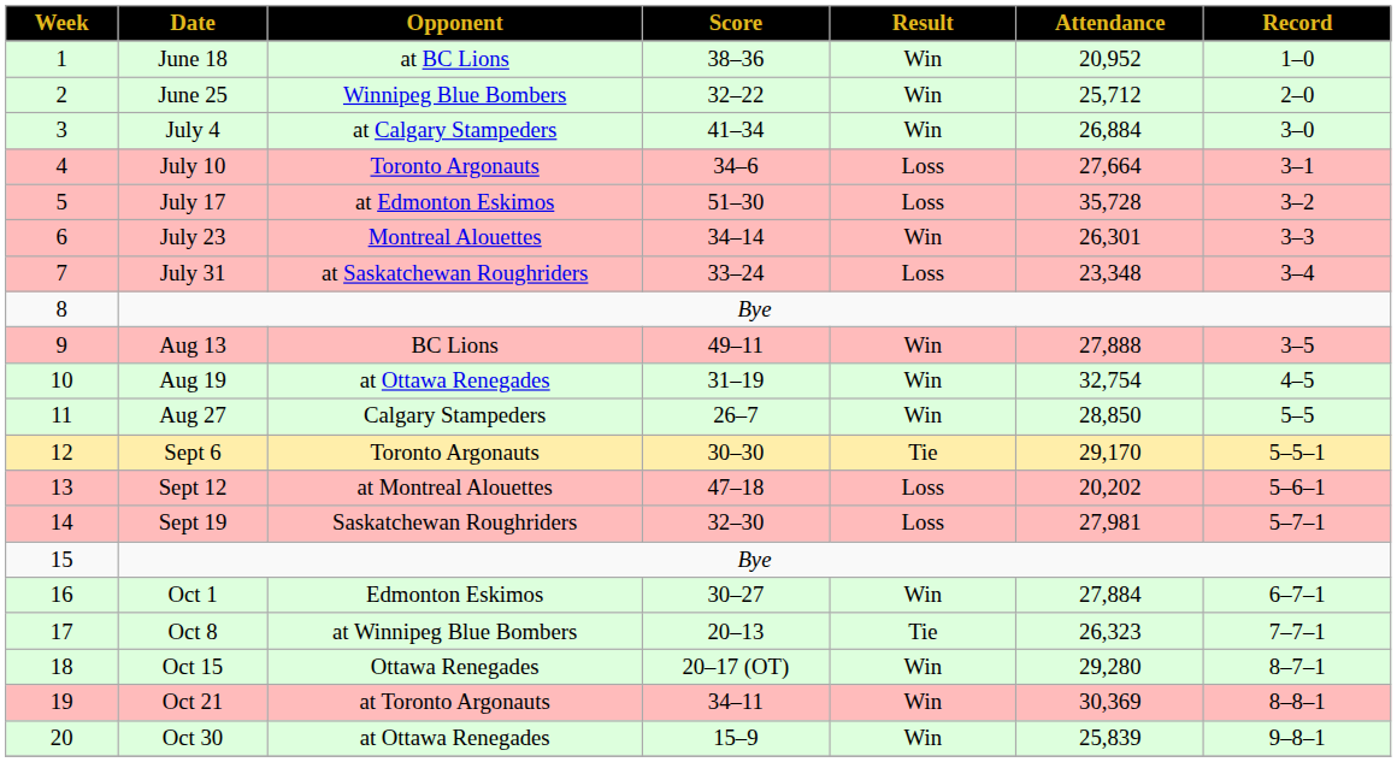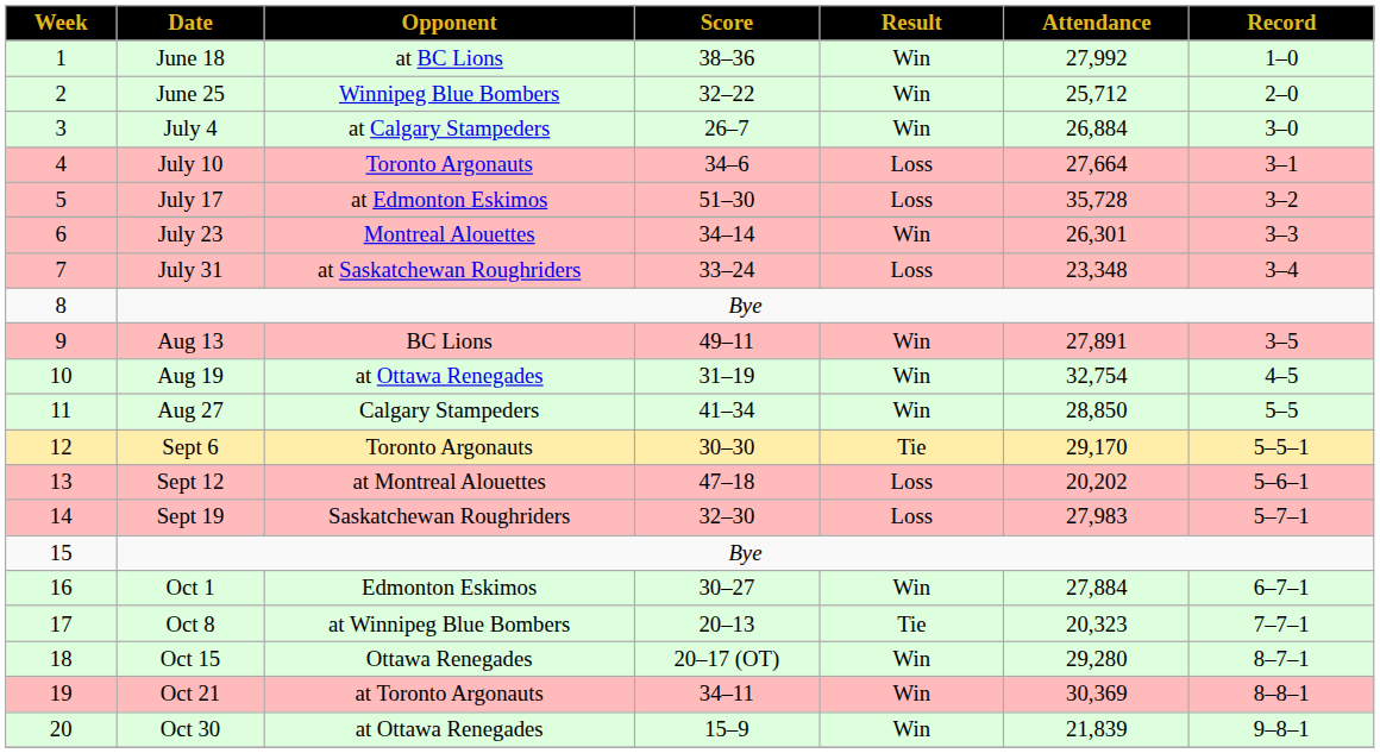 <table class="wikitable sortable">
 <tr>
 <th style="background:black;color:#e1b81e;" width="6%">Week</th>
 <th style="background:black;color:#e1b81e;" width="8%">Date</th>
 <th style="background:black;color:#e1b81e;" width="20%">Opponent</th>
 <th style="background:black;color:#e1b81e;" width="10%">Score</th>
 <th style="background:black;color:#e1b81e;" width="10%">Result</th>
 <th style="background:black;color:#e1b81e;" width="10%">Attendance</th>
 <th style="background:black;color:#e1b81e;" width="10%">Record</th>
 </tr>
 <tr align="center" bgcolor="#ddffdd">
 <td>1</td>
 <td>June 18</td>
 <td>at <a href='#'>BC Lions</a></td>
 <td>38–36</td>
 <td>Win</td>
-<td>20,952</td>
+<td>27,992</td>
 <td>1–0</td>
 </tr>
 <tr align="center" bgcolor="#ddffdd">
 <td>2</td>
 <td>June 25</td>
 <td><a href='#'>Winnipeg Blue Bombers</a></td>
 <td>32–22</td>
 <td>Win</td>
 <td>25,712</td>
 <td>2–0</td>
 </tr>
 <tr align="center" bgcolor="#ddffdd">
 <td>3</td>
 <td>July 4</td>
 <td>at <a href='#'>Calgary Stampeders</a></td>
-<td>41–34</td>
+<td>26–7</td>
 <td>Win</td>
 <td>26,884</td>
 <td>3–0</td>
 </tr>
 <tr align="center" bgcolor="#ffbbbb">
 <td>4</td>
 <td>July 10</td>
 <td><a href='#'>Toronto Argonauts</a></td>
 <td>34–6</td>
 <td>Loss</td>
 <td>27,664</td>
 <td>3–1</td>
 </tr>
 <tr align="center" bgcolor="#ffbbbb">
 <td>5</td>
 <td>July 17</td>
 <td>at <a href='#'>Edmonton Eskimos</a></td>
 <td>51–30</td>
 <td>Loss</td>
 <td>35,728</td>
 <td>3–2</td>
 </tr>
 <tr align="center" bgcolor="#ffbbbb">
 <td>6</td>
 <td>July 23</td>
 <td><a href='#'>Montreal Alouettes</a></td>
 <td>34–14</td>
 <td>Win</td>
 <td>26,301</td>
 <td>3–3</td>
 </tr>
 <tr align="center" bgcolor="#ffbbbb">
 <td>7</td>
 <td>July 31</td>
 <td>at <a href='#'>Saskatchewan Roughriders</a></td>
 <td>33–24</td>
 <td>Loss</td>
 <td>23,348</td>
 <td>3–4</td>
 </tr>
 <tr align="center">
 <td>8</td>
 <td colSpan=6 align="center"><em>Bye</em></td>
 </tr>
 <tr align="center" bgcolor="#ffbbbb">
 <td>9</td>
 <td>Aug 13</td>
 <td>BC Lions</td>
 <td>49–11</td>
 <td>Win</td>
-<td>27,888</td>
+<td>27,891</td>
 <td>3–5</td>
 </tr>
 <tr align="center" bgcolor="#ddffdd">
 <td>10</td>
 <td>Aug 19</td>
 <td>at <a href='#'>Ottawa Renegades</a></td>
 <td>31–19</td>
 <td>Win</td>
 <td>32,754</td>
 <td>4–5</td>
 </tr>
 <tr align="center" bgcolor="#ddffdd">
 <td>11</td>
 <td>Aug 27</td>
 <td>Calgary Stampeders</td>
-<td>26–7</td>
+<td>41–34</td>
 <td>Win</td>
 <td>28,850</td>
 <td>5–5</td>
 </tr>
 <tr align="center" bgcolor="#ffeeaa">
 <td>12</td>
 <td>Sept 6</td>
 <td>Toronto Argonauts</td>
 <td>30–30</td>
 <td>Tie</td>
 <td>29,170</td>
 <td>5–5–1</td>
 </tr>
 <tr align="center" bgcolor="#ffbbbb">
 <td>13</td>
 <td>Sept 12</td>
 <td>at Montreal Alouettes</td>
 <td>47–18</td>
 <td>Loss</td>
 <td>20,202</td>
 <td>5–6–1</td>
 </tr>
 <tr align="center" bgcolor="#ffbbbb">
 <td>14</td>
 <td>Sept 19</td>
 <td>Saskatchewan Roughriders</td>
 <td>32–30</td>
 <td>Loss</td>
-<td>27,981</td>
+<td>27,983</td>
 <td>5–7–1</td>
 </tr>
 <tr align="center">
 <td>15</td>
 <td colSpan=6 align="center"><em>Bye</em></td>
 </tr>
 <tr align="center" bgcolor="#ddffdd">
 <td>16</td>
 <td>Oct 1</td>
 <td>Edmonton Eskimos</td>
 <td>30–27</td>
 <td>Win</td>
 <td>27,884</td>
 <td>6–7–1</td>
 </tr>
 <tr align="center" bgcolor="#ddffdd">
 <td>17</td>
 <td>Oct 8</td>
 <td>at Winnipeg Blue Bombers</td>
 <td>20–13</td>
 <td>Tie</td>
-<td>26,323</td>
+<td>20,323</td>
 <td>7–7–1</td>
 </tr>
 <tr align="center" bgcolor="#ddffdd">
 <td>18</td>
 <td>Oct 15</td>
 <td>Ottawa Renegades</td>
 <td>20–17 (OT)</td>
 <td>Win</td>
 <td>29,280</td>
 <td>8–7–1</td>
 </tr>
 <tr align="center" bgcolor="#ffbbbb">
 <td>19</td>
 <td>Oct 21</td>
 <td>at Toronto Argonauts</td>
 <td>34–11</td>
 <td>Win</td>
 <td>30,369</td>
 <td>8–8–1</td>
 </tr>
 <tr align="center" bgcolor="#ddffdd">
 <td>20</td>
 <td>Oct 30</td>
 <td>at Ottawa Renegades</td>
 <td>15–9</td>
 <td>Win</td>
-<td>25,839</td>
+<td>21,839</td>
 <td>9–8–1</td>
 </tr>
 <tr>
 </tr>
 </table>
